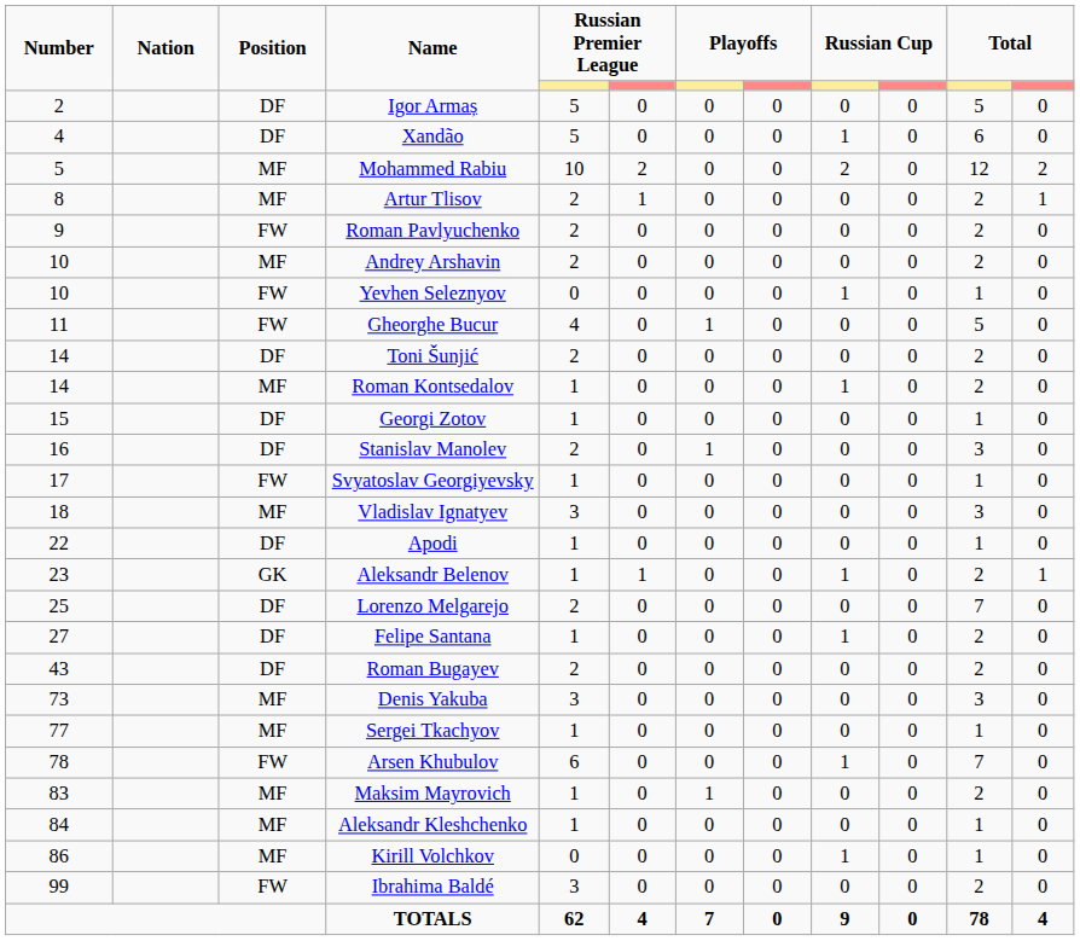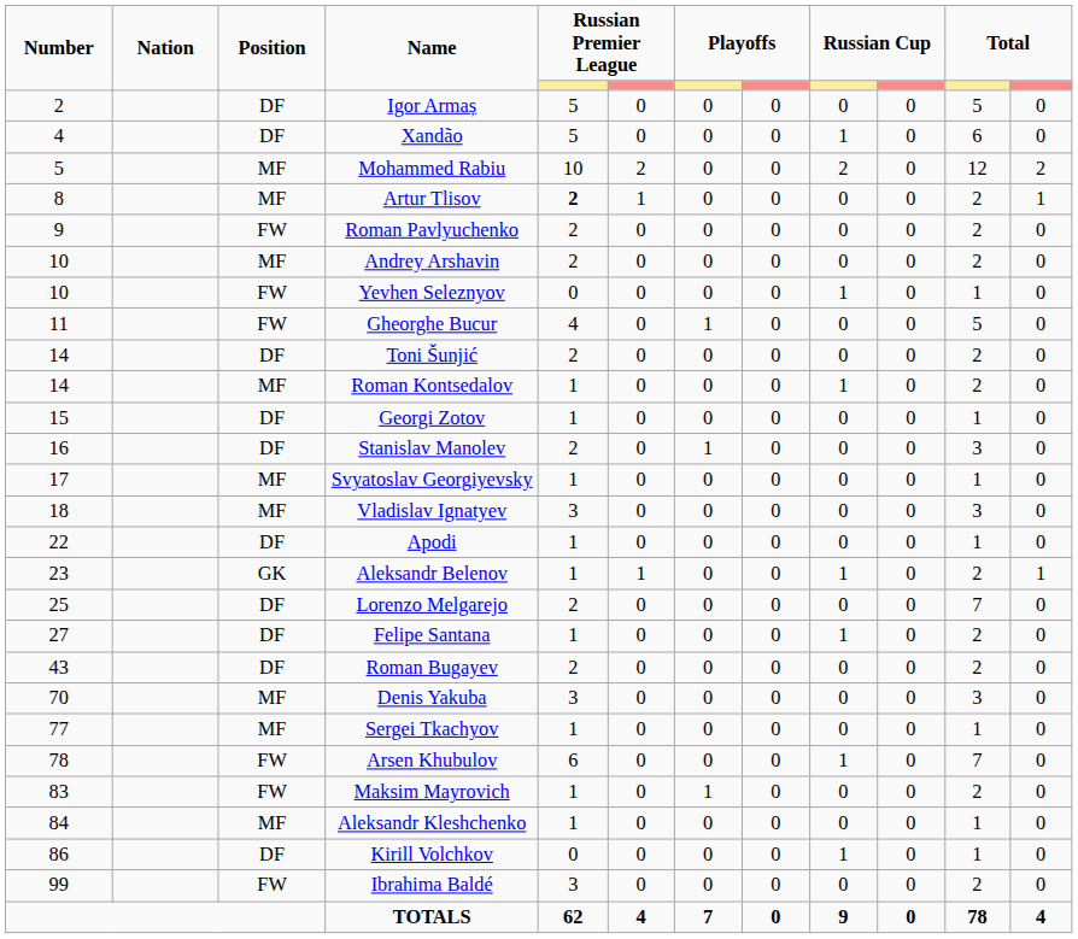 <table class="wikitable" style="font-size: 100%; text-align: center;">
 <tr>
 <td rowspan="2" width="10%" align="center"><strong>Number</strong></td>
 <td rowspan="2" width="10%" align="center"><strong>Nation</strong></td>
 <td rowspan="2" width="10%" align="center"><strong>Position</strong></td>
 <td rowspan="2" width="20%" align="center"><strong>Name</strong></td>
 <td colspan="2" align="center"><strong>Russian Premier League</strong></td>
 <td colspan="2" align="center"><strong>Playoffs</strong></td>
 <td colspan="2" align="center"><strong>Russian Cup</strong></td>
 <td colspan="2" align="center"><strong>Total</strong></td>
 </tr>
 <tr>
 <th width=60 style="background: #FFEE99"></th>
 <th width=60 style="background: #FF8888"></th>
 <th width=60 style="background: #FFEE99"></th>
 <th width=60 style="background: #FF8888"></th>
 <th width=60 style="background: #FFEE99"></th>
 <th width=60 style="background: #FF8888"></th>
 <th width=60 style="background: #FFEE99"></th>
 <th width=60 style="background: #FF8888"></th>
 </tr>
 <tr>
 <td>2</td>
 <td></td>
 <td>DF</td>
 <td><a href='#'>Igor Armaș</a></td>
 <td>5</td>
 <td>0</td>
 <td>0</td>
 <td>0</td>
 <td>0</td>
 <td>0</td>
 <td>5</td>
 <td>0</td>
 </tr>
 <tr>
 <td>4</td>
 <td></td>
 <td>DF</td>
 <td><a href='#'>Xandão</a></td>
 <td>5</td>
 <td>0</td>
 <td>0</td>
 <td>0</td>
 <td>1</td>
 <td>0</td>
 <td>6</td>
 <td>0</td>
 </tr>
 <tr>
 <td>5</td>
 <td></td>
 <td>MF</td>
 <td><a href='#'>Mohammed Rabiu</a></td>
 <td>10</td>
 <td>2</td>
 <td>0</td>
 <td>0</td>
 <td>2</td>
 <td>0</td>
 <td>12</td>
 <td>2</td>
 </tr>
 <tr>
 <td>8</td>
 <td></td>
 <td>MF</td>
 <td><a href='#'>Artur Tlisov</a></td>
-<td>2</td>
+<td><strong>2</strong></td>
 <td>1</td>
 <td>0</td>
 <td>0</td>
 <td>0</td>
 <td>0</td>
 <td>2</td>
 <td>1</td>
 </tr>
 <tr>
 <td>9</td>
 <td></td>
 <td>FW</td>
 <td><a href='#'>Roman Pavlyuchenko</a></td>
 <td>2</td>
 <td>0</td>
 <td>0</td>
 <td>0</td>
 <td>0</td>
 <td>0</td>
 <td>2</td>
 <td>0</td>
 </tr>
 <tr>
 <td>10</td>
 <td></td>
 <td>MF</td>
 <td><a href='#'>Andrey Arshavin</a></td>
 <td>2</td>
 <td>0</td>
 <td>0</td>
 <td>0</td>
 <td>0</td>
 <td>0</td>
 <td>2</td>
 <td>0</td>
 </tr>
 <tr>
 <td>10</td>
 <td></td>
 <td>FW</td>
 <td><a href='#'>Yevhen Seleznyov</a></td>
 <td>0</td>
 <td>0</td>
 <td>0</td>
 <td>0</td>
 <td>1</td>
 <td>0</td>
 <td>1</td>
 <td>0</td>
 </tr>
 <tr>
 <td>11</td>
 <td></td>
 <td>FW</td>
 <td><a href='#'>Gheorghe Bucur</a></td>
 <td>4</td>
 <td>0</td>
 <td>1</td>
 <td>0</td>
 <td>0</td>
 <td>0</td>
 <td>5</td>
 <td>0</td>
 </tr>
 <tr>
 <td>14</td>
 <td></td>
 <td>DF</td>
 <td><a href='#'>Toni Šunjić</a></td>
 <td>2</td>
 <td>0</td>
 <td>0</td>
 <td>0</td>
 <td>0</td>
 <td>0</td>
 <td>2</td>
 <td>0</td>
 </tr>
 <tr>
 <td>14</td>
 <td></td>
 <td>MF</td>
 <td><a href='#'>Roman Kontsedalov</a></td>
 <td>1</td>
 <td>0</td>
 <td>0</td>
 <td>0</td>
 <td>1</td>
 <td>0</td>
 <td>2</td>
 <td>0</td>
 </tr>
 <tr>
 <td>15</td>
 <td></td>
 <td>DF</td>
 <td><a href='#'>Georgi Zotov</a></td>
 <td>1</td>
 <td>0</td>
 <td>0</td>
 <td>0</td>
 <td>0</td>
 <td>0</td>
 <td>1</td>
 <td>0</td>
 </tr>
 <tr>
 <td>16</td>
 <td></td>
 <td>DF</td>
 <td><a href='#'>Stanislav Manolev</a></td>
 <td>2</td>
 <td>0</td>
 <td>1</td>
 <td>0</td>
 <td>0</td>
 <td>0</td>
 <td>3</td>
 <td>0</td>
 </tr>
 <tr>
 <td>17</td>
 <td></td>
-<td>FW</td>
+<td>MF</td>
 <td><a href='#'>Svyatoslav Georgiyevsky</a></td>
 <td>1</td>
 <td>0</td>
 <td>0</td>
 <td>0</td>
 <td>0</td>
 <td>0</td>
 <td>1</td>
 <td>0</td>
 </tr>
 <tr>
 <td>18</td>
 <td></td>
 <td>MF</td>
 <td><a href='#'>Vladislav Ignatyev</a></td>
 <td>3</td>
 <td>0</td>
 <td>0</td>
 <td>0</td>
 <td>0</td>
 <td>0</td>
 <td>3</td>
 <td>0</td>
 </tr>
 <tr>
 <td>22</td>
 <td></td>
 <td>DF</td>
 <td><a href='#'>Apodi</a></td>
 <td>1</td>
 <td>0</td>
 <td>0</td>
 <td>0</td>
 <td>0</td>
 <td>0</td>
 <td>1</td>
 <td>0</td>
 </tr>
 <tr>
 <td>23</td>
 <td></td>
 <td>GK</td>
 <td><a href='#'>Aleksandr Belenov</a></td>
 <td>1</td>
 <td>1</td>
 <td>0</td>
 <td>0</td>
 <td>1</td>
 <td>0</td>
 <td>2</td>
 <td>1</td>
 </tr>
 <tr>
 <td>25</td>
 <td></td>
 <td>DF</td>
 <td><a href='#'>Lorenzo Melgarejo</a></td>
 <td>2</td>
 <td>0</td>
 <td>0</td>
 <td>0</td>
 <td>0</td>
 <td>0</td>
 <td>7</td>
 <td>0</td>
 </tr>
 <tr>
 <td>27</td>
 <td></td>
 <td>DF</td>
 <td><a href='#'>Felipe Santana</a></td>
 <td>1</td>
 <td>0</td>
 <td>0</td>
 <td>0</td>
 <td>1</td>
 <td>0</td>
 <td>2</td>
 <td>0</td>
 </tr>
 <tr>
 <td>43</td>
 <td></td>
 <td>DF</td>
 <td><a href='#'>Roman Bugayev</a></td>
 <td>2</td>
 <td>0</td>
 <td>0</td>
 <td>0</td>
 <td>0</td>
 <td>0</td>
 <td>2</td>
 <td>0</td>
 </tr>
 <tr>
-<td>73</td>
+<td>70</td>
 <td></td>
 <td>MF</td>
 <td><a href='#'>Denis Yakuba</a></td>
 <td>3</td>
 <td>0</td>
 <td>0</td>
 <td>0</td>
 <td>0</td>
 <td>0</td>
 <td>3</td>
 <td>0</td>
 </tr>
 <tr>
 <td>77</td>
 <td></td>
 <td>MF</td>
 <td><a href='#'>Sergei Tkachyov</a></td>
 <td>1</td>
 <td>0</td>
 <td>0</td>
 <td>0</td>
 <td>0</td>
 <td>0</td>
 <td>1</td>
 <td>0</td>
 </tr>
 <tr>
 <td>78</td>
 <td></td>
 <td>FW</td>
 <td><a href='#'>Arsen Khubulov</a></td>
 <td>6</td>
 <td>0</td>
 <td>0</td>
 <td>0</td>
 <td>1</td>
 <td>0</td>
 <td>7</td>
 <td>0</td>
 </tr>
 <tr>
 <td>83</td>
 <td></td>
-<td>MF</td>
+<td>FW</td>
 <td><a href='#'>Maksim Mayrovich</a></td>
 <td>1</td>
 <td>0</td>
 <td>1</td>
 <td>0</td>
 <td>0</td>
 <td>0</td>
 <td>2</td>
 <td>0</td>
 </tr>
 <tr>
 <td>84</td>
 <td></td>
 <td>MF</td>
 <td><a href='#'>Aleksandr Kleshchenko</a></td>
 <td>1</td>
 <td>0</td>
 <td>0</td>
 <td>0</td>
 <td>0</td>
 <td>0</td>
 <td>1</td>
 <td>0</td>
 </tr>
 <tr>
 <td>86</td>
 <td></td>
-<td>MF</td>
+<td>DF</td>
 <td><a href='#'>Kirill Volchkov</a></td>
 <td>0</td>
 <td>0</td>
 <td>0</td>
 <td>0</td>
 <td>1</td>
 <td>0</td>
 <td>1</td>
 <td>0</td>
 </tr>
 <tr>
 <td>99</td>
 <td></td>
 <td>FW</td>
 <td><a href='#'>Ibrahima Baldé</a></td>
 <td>3</td>
 <td>0</td>
 <td>0</td>
 <td>0</td>
 <td>0</td>
 <td>0</td>
 <td>2</td>
 <td>0</td>
 </tr>
 <tr>
 <td colspan="3"></td>
 <td><strong>TOTALS</strong></td>
 <td><strong>62</strong></td>
 <td><strong>4</strong></td>
 <td><strong>7</strong></td>
 <td><strong>0</strong></td>
 <td><strong>9</strong></td>
 <td><strong>0</strong></td>
 <td><strong>78</strong></td>
 <td><strong>4</strong></td>
 </tr>
 </table>
